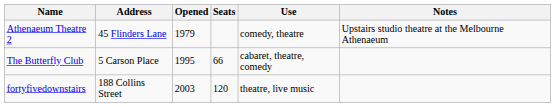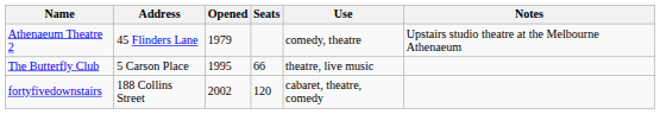 <table class="wikitable sortable">
 <tr>
 <th>Name</th>
 <th>Address</th>
 <th>Opened</th>
 <th>Seats</th>
 <th>Use</th>
 <th class="unsortable">Notes</th>
 </tr>
 <tr>
 <td><a href='#'>Athenaeum Theatre 2</a></td>
 <td>45 <a href='#'>Flinders Lane</a></td>
 <td>1979</td>
 <td></td>
 <td>comedy, theatre</td>
 <td>Upstairs studio theatre at the Melbourne Athenaeum</td>
 </tr>
 <tr>
 <td><a href='#'>The Butterfly Club</a></td>
 <td>5 Carson Place</td>
 <td>1995</td>
 <td>66</td>
-<td>cabaret, theatre, comedy</td>
+<td>theatre, live music</td>
 <td></td>
 </tr>
 <tr>
 <td><a href='#'>fortyfivedownstairs</a></td>
 <td>188 Collins Street</td>
-<td>2003</td>
+<td>2002</td>
 <td>120</td>
-<td>theatre, live music</td>
+<td>cabaret, theatre, comedy</td>
 <td></td>
 </tr>
 </table>
